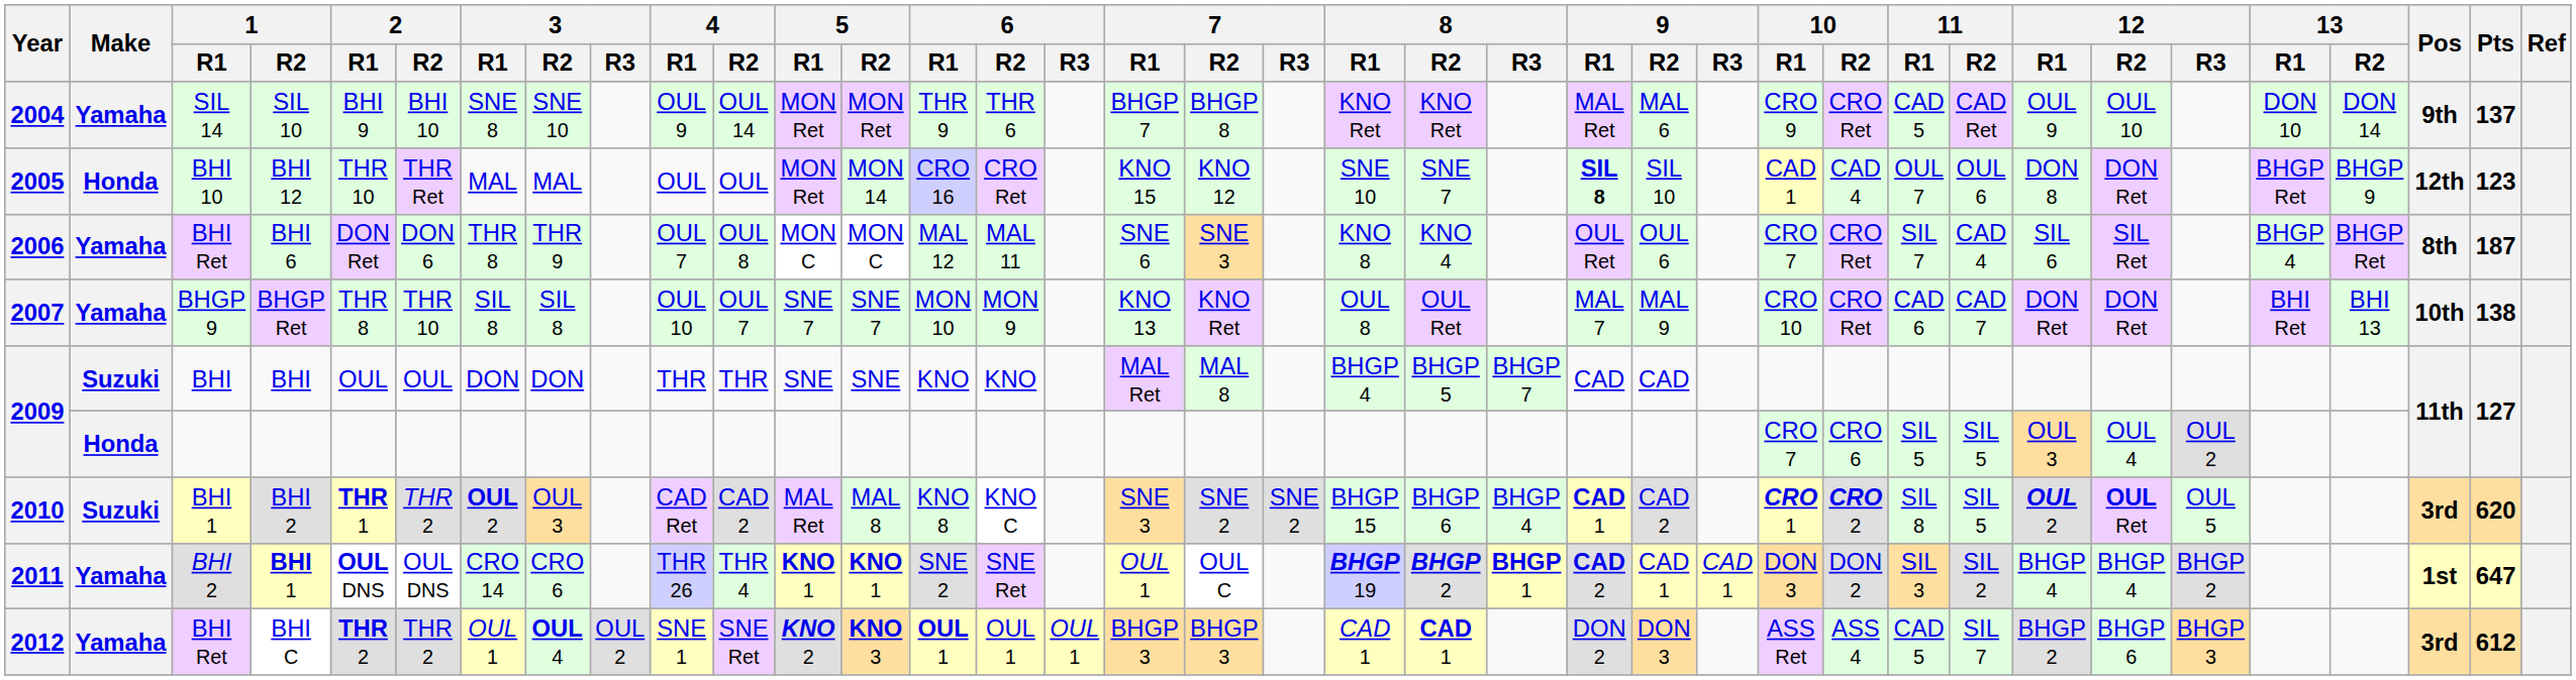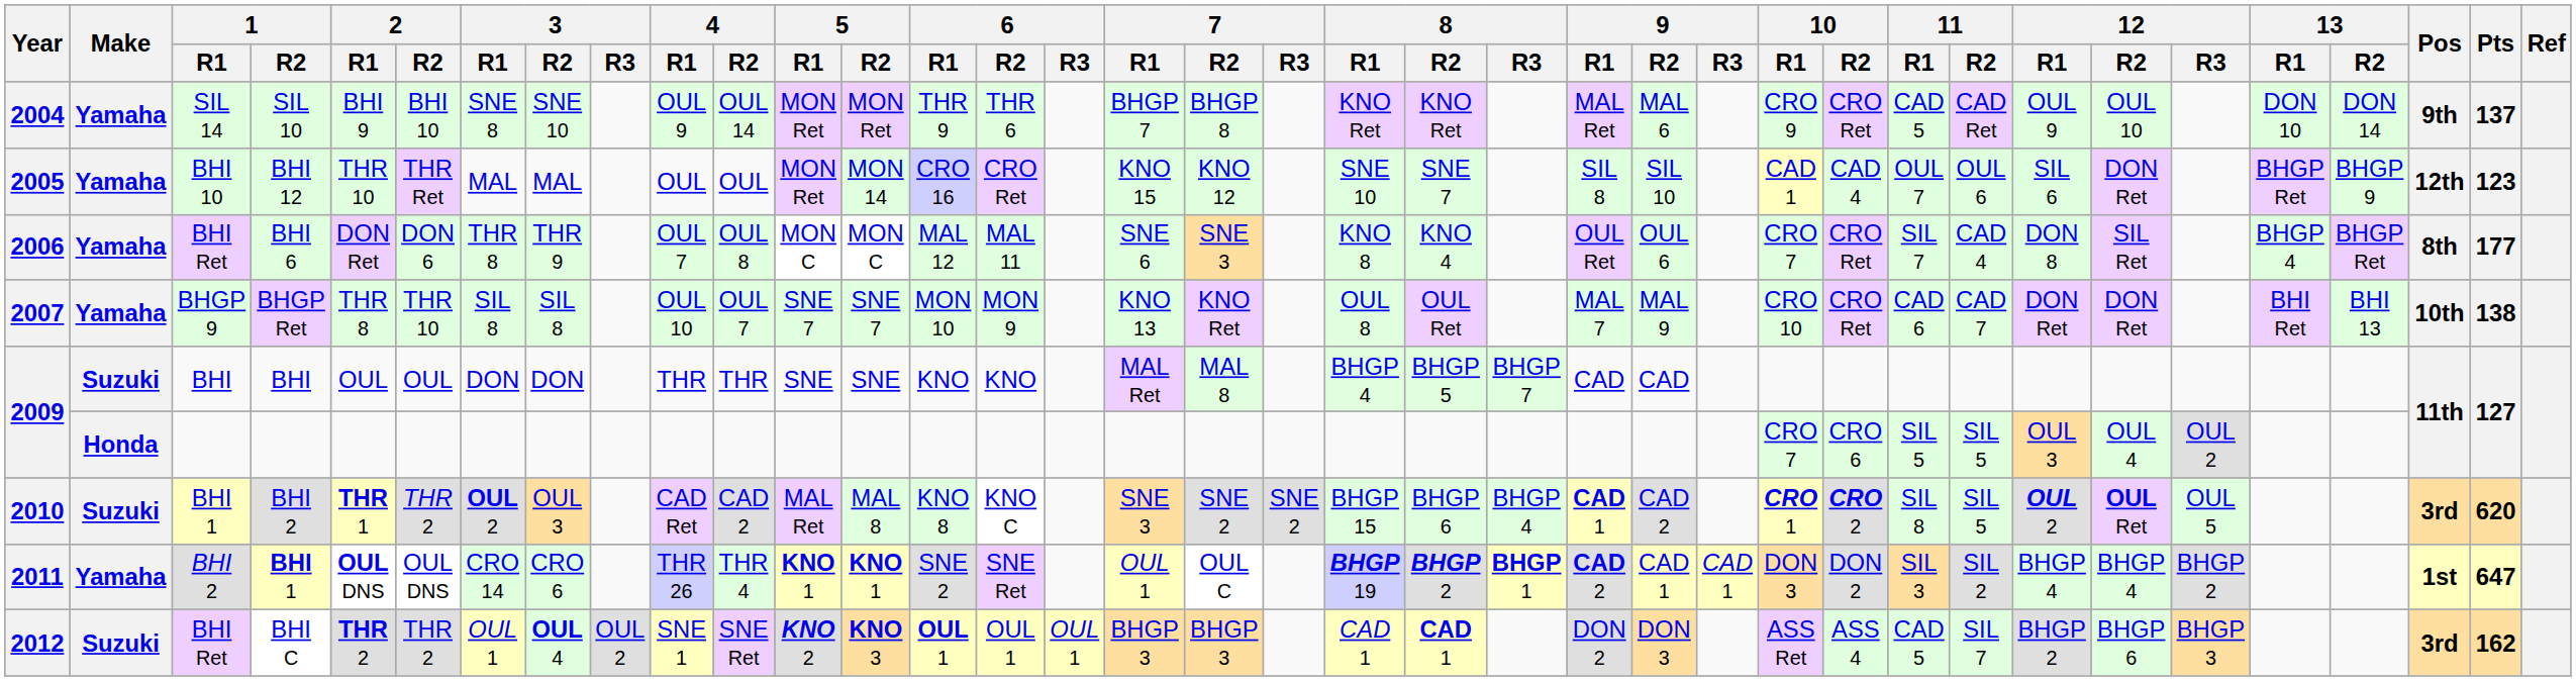 <table class="wikitable" style="text-align:center; font-size:88%">
 <tr>
 <th valign="middle" rowspan=2>Year</th>
 <th valign="middle" rowspan=2>Make</th>
 <th colspan=2>1</th>
 <th colspan=2>2</th>
 <th colspan=3>3</th>
 <th colspan=2>4</th>
 <th colspan=2>5</th>
 <th colspan=3>6</th>
 <th colspan=3>7</th>
 <th colspan=3>8</th>
 <th colspan=3>9</th>
 <th colspan=2>10</th>
 <th colspan=2>11</th>
 <th colspan=3>12</th>
 <th colspan=2>13</th>
 <th rowspan=2>Pos</th>
 <th rowspan=2>Pts</th>
 <th rowspan=2>Ref</th>
 </tr>
 <tr>
 <th>R1</th>
 <th>R2</th>
 <th>R1</th>
 <th>R2</th>
 <th>R1</th>
 <th>R2</th>
 <th>R3</th>
 <th>R1</th>
 <th>R2</th>
 <th>R1</th>
 <th>R2</th>
 <th>R1</th>
 <th>R2</th>
 <th>R3</th>
 <th>R1</th>
 <th>R2</th>
 <th>R3</th>
 <th>R1</th>
 <th>R2</th>
 <th>R3</th>
 <th>R1</th>
 <th>R2</th>
 <th>R3</th>
 <th>R1</th>
 <th>R2</th>
 <th>R1</th>
 <th>R2</th>
 <th>R1</th>
 <th>R2</th>
 <th>R3</th>
 <th>R1</th>
 <th>R2</th>
 </tr>
 <tr>
 <th><a href='#'>2004</a></th>
 <th><a href='#'>Yamaha</a></th>
 <td style="background:#dfffdf;"><a href='#'>SIL</a><br><small>14</small></td>
 <td style="background:#dfffdf;"><a href='#'>SIL</a><br><small>10</small></td>
 <td style="background:#dfffdf;"><a href='#'>BHI</a><br><small>9</small></td>
 <td style="background:#dfffdf;"><a href='#'>BHI</a><br><small>10</small></td>
 <td style="background:#dfffdf;"><a href='#'>SNE</a><br><small>8</small></td>
 <td style="background:#dfffdf;"><a href='#'>SNE</a><br><small>10</small></td>
 <td></td>
 <td style="background:#dfffdf;"><a href='#'>OUL</a><br><small>9</small></td>
 <td style="background:#dfffdf;"><a href='#'>OUL</a><br><small>14</small></td>
 <td style="background:#EFCFFF;"><a href='#'>MON</a><br><small>Ret</small></td>
 <td style="background:#EFCFFF;"><a href='#'>MON</a><br><small>Ret</small></td>
 <td style="background:#DFFFDF;"><a href='#'>THR</a><br><small>9</small></td>
 <td style="background:#DFFFDF;"><a href='#'>THR</a><br><small>6</small></td>
 <td></td>
 <td style="background:#DFFFDF;"><a href='#'>BHGP</a><br><small>7</small></td>
 <td style="background:#DFFFDF;"><a href='#'>BHGP</a><br><small>8</small></td>
 <td></td>
 <td style="background:#EFCFFF;"><a href='#'>KNO</a><br><small>Ret</small></td>
 <td style="background:#EFCFFF;"><a href='#'>KNO</a><br><small>Ret</small></td>
 <td></td>
 <td style="background:#EFCFFF;"><a href='#'>MAL</a><br><small>Ret</small></td>
 <td style="background:#DFFFDF;"><a href='#'>MAL</a><br><small>6</small></td>
 <td></td>
 <td style="background:#DFFFDF;"><a href='#'>CRO</a><br><small>9</small></td>
 <td style="background:#EFCFFF;"><a href='#'>CRO</a><br><small>Ret</small></td>
 <td style="background:#DFFFDF;"><a href='#'>CAD</a><br><small>5</small></td>
 <td style="background:#EFCFFF;"><a href='#'>CAD</a><br><small>Ret</small></td>
 <td style="background:#DFFFDF;"><a href='#'>OUL</a><br><small>9</small></td>
 <td style="background:#DFFFDF;"><a href='#'>OUL</a><br><small>10</small></td>
 <td></td>
 <td style="background:#DFFFDF;"><a href='#'>DON</a><br><small>10</small></td>
 <td style="background:#DFFFDF;"><a href='#'>DON</a><br><small>14</small></td>
 <th>9th</th>
 <th>137</th>
 <th></th>
 </tr>
 <tr>
 <th><a href='#'>2005</a></th>
-<th><a href='#'>Honda</a></th>
+<th><a href='#'>Yamaha</a></th>
 <td style="background:#DFFFDF;"><a href='#'>BHI</a><br><small>10</small></td>
 <td style="background:#DFFFDF;"><a href='#'>BHI</a><br><small>12</small></td>
 <td style="background:#DFFFDF;"><a href='#'>THR</a><br><small>10</small></td>
 <td style="background:#EFCFFF;"><a href='#'>THR</a><br><small>Ret</small></td>
 <td><a href='#'>MAL</a></td>
 <td><a href='#'>MAL</a></td>
 <td></td>
 <td><a href='#'>OUL</a></td>
 <td><a href='#'>OUL</a></td>
 <td style="background:#EFCFFF;"><a href='#'>MON</a><br><small>Ret</small></td>
 <td style="background:#DFFFDF;"><a href='#'>MON</a><br><small>14</small></td>
 <td style="background:#CFCFFF;"><a href='#'>CRO</a><br><small>16</small></td>
 <td style="background:#EFCFFF;"><a href='#'>CRO</a><br><small>Ret</small></td>
 <td></td>
 <td style="background:#DFFFDF;"><a href='#'>KNO</a><br><small>15</small></td>
 <td style="background:#DFFFDF;"><a href='#'>KNO</a><br><small>12</small></td>
 <td></td>
 <td style="background:#DFFFDF;"><a href='#'>SNE</a><br><small>10</small></td>
 <td style="background:#DFFFDF;"><a href='#'>SNE</a><br><small>7</small></td>
 <td></td>
-<td style="background:#DFFFDF;"><strong><a href='#'>SIL</a><br><small>8</small></strong></td>
+<td style="background:#DFFFDF;"><a href='#'>SIL</a><br><small>8</small></td>
 <td style="background:#DFFFDF;"><a href='#'>SIL</a><br><small>10</small></td>
 <td></td>
 <td style="background:#FFFFBF;"><a href='#'>CAD</a><br><small>1</small></td>
 <td style="background:#DFFFDF;"><a href='#'>CAD</a><br><small>4</small></td>
 <td style="background:#DFFFDF;"><a href='#'>OUL</a><br><small>7</small></td>
 <td style="background:#DFFFDF;"><a href='#'>OUL</a><br><small>6</small></td>
-<td style="background:#DFFFDF;"><a href='#'>DON</a><br><small>8</small></td>
+<td style="background:#DFFFDF;"><a href='#'>SIL</a><br><small>6</small></td>
 <td style="background:#EFCFFF;"><a href='#'>DON</a><br><small>Ret</small></td>
 <td></td>
 <td style="background:#EFCFFF;"><a href='#'>BHGP</a><br><small>Ret</small></td>
 <td style="background:#DFFFDF;"><a href='#'>BHGP</a><br><small>9</small></td>
 <th>12th</th>
 <th>123</th>
 <th></th>
 </tr>
 <tr>
 <th><a href='#'>2006</a></th>
 <th><a href='#'>Yamaha</a></th>
 <td style="background:#EFCFFF;"><a href='#'>BHI</a><br><small>Ret</small></td>
 <td style="background:#DFFFDF;"><a href='#'>BHI</a><br><small>6</small></td>
 <td style="background:#EFCFFF;"><a href='#'>DON</a><br><small>Ret</small></td>
 <td style="background:#DFFFDF;"><a href='#'>DON</a><br><small>6</small></td>
 <td style="background:#DFFFDF;"><a href='#'>THR</a><br><small>8</small></td>
 <td style="background:#DFFFDF;"><a href='#'>THR</a><br><small>9</small></td>
 <td></td>
 <td style="background:#DFFFDF;"><a href='#'>OUL</a><br><small>7</small></td>
 <td style="background:#DFFFDF;"><a href='#'>OUL</a><br><small>8</small></td>
 <td style="background:#FFFFFF;"><a href='#'>MON</a><br><small>C</small></td>
 <td style="background:#FFFFFF;"><a href='#'>MON</a><br><small>C</small></td>
 <td style="background:#DFFFDF;"><a href='#'>MAL</a><br><small>12</small></td>
 <td style="background:#DFFFDF;"><a href='#'>MAL</a><br><small>11</small></td>
 <td></td>
 <td style="background:#DFFFDF;"><a href='#'>SNE</a><br><small>6</small></td>
 <td style="background:#FFDF9F;"><a href='#'>SNE</a><br><small>3</small></td>
 <td></td>
 <td style="background:#DFFFDF;"><a href='#'>KNO</a><br><small>8</small></td>
 <td style="background:#DFFFDF;"><a href='#'>KNO</a><br><small>4</small></td>
 <td></td>
 <td style="background:#EFCFFF;"><a href='#'>OUL</a><br><small>Ret</small></td>
 <td style="background:#DFFFDF;"><a href='#'>OUL</a><br><small>6</small></td>
 <td></td>
 <td style="background:#DFFFDF;"><a href='#'>CRO</a><br><small>7</small></td>
 <td style="background:#EFCFFF;"><a href='#'>CRO</a><br><small>Ret</small></td>
 <td style="background:#DFFFDF;"><a href='#'>SIL</a><br><small>7</small></td>
 <td style="background:#DFFFDF;"><a href='#'>CAD</a><br><small>4</small></td>
-<td style="background:#DFFFDF;"><a href='#'>SIL</a><br><small>6</small></td>
+<td style="background:#DFFFDF;"><a href='#'>DON</a><br><small>8</small></td>
 <td style="background:#EFCFFF;"><a href='#'>SIL</a><br><small>Ret</small></td>
 <td></td>
 <td style="background:#DFFFDF;"><a href='#'>BHGP</a><br><small>4</small></td>
 <td style="background:#EFCFFF;"><a href='#'>BHGP</a><br><small>Ret</small></td>
 <th>8th</th>
-<th>187</th>
+<th>177</th>
 <th></th>
 </tr>
 <tr>
 <th><a href='#'>2007</a></th>
 <th><a href='#'>Yamaha</a></th>
 <td style="background:#DFFFDF;"><a href='#'>BHGP</a><br><small>9</small></td>
 <td style="background:#EFCFFF;"><a href='#'>BHGP</a><br><small>Ret</small></td>
 <td style="background:#DFFFDF;"><a href='#'>THR</a><br><small>8</small></td>
 <td style="background:#DFFFDF;"><a href='#'>THR</a><br><small>10</small></td>
 <td style="background:#DFFFDF;"><a href='#'>SIL</a><br><small>8</small></td>
 <td style="background:#DFFFDF;"><a href='#'>SIL</a><br><small>8</small></td>
 <td></td>
 <td style="background:#DFFFDF;"><a href='#'>OUL</a><br><small>10</small></td>
 <td style="background:#DFFFDF;"><a href='#'>OUL</a><br><small>7</small></td>
 <td style="background:#DFFFDF;"><a href='#'>SNE</a><br><small>7</small></td>
 <td style="background:#DFFFDF;"><a href='#'>SNE</a><br><small>7</small></td>
 <td style="background:#DFFFDF;"><a href='#'>MON</a><br><small>10</small></td>
 <td style="background:#DFFFDF;"><a href='#'>MON</a><br><small>9</small></td>
 <td></td>
 <td style="background:#DFFFDF;"><a href='#'>KNO</a><br><small>13</small></td>
 <td style="background:#EFCFFF;"><a href='#'>KNO</a><br><small>Ret</small></td>
 <td></td>
 <td style="background:#DFFFDF;"><a href='#'>OUL</a><br><small>8</small></td>
 <td style="background:#EFCFFF;"><a href='#'>OUL</a><br><small>Ret</small></td>
 <td></td>
 <td style="background:#DFFFDF;"><a href='#'>MAL</a><br><small>7</small></td>
 <td style="background:#DFFFDF;"><a href='#'>MAL</a><br><small>9</small></td>
 <td></td>
 <td style="background:#DFFFDF;"><a href='#'>CRO</a><br><small>10</small></td>
 <td style="background:#EFCFFF;"><a href='#'>CRO</a><br><small>Ret</small></td>
 <td style="background:#DFFFDF;"><a href='#'>CAD</a><br><small>6</small></td>
 <td style="background:#DFFFDF;"><a href='#'>CAD</a><br><small>7</small></td>
 <td style="background:#EFCFFF;"><a href='#'>DON</a><br><small>Ret</small></td>
 <td style="background:#EFCFFF;"><a href='#'>DON</a><br><small>Ret</small></td>
 <td></td>
 <td style="background:#EFCFFF;"><a href='#'>BHI</a><br><small>Ret</small></td>
 <td style="background:#DFFFDF;"><a href='#'>BHI</a><br><small>13</small></td>
 <th>10th</th>
 <th>138</th>
 <th></th>
 </tr>
 <tr>
 <th rowspan=2><a href='#'>2009</a></th>
 <th><a href='#'>Suzuki</a></th>
 <td><a href='#'>BHI</a></td>
 <td><a href='#'>BHI</a></td>
 <td><a href='#'>OUL</a></td>
 <td><a href='#'>OUL</a></td>
 <td><a href='#'>DON</a></td>
 <td><a href='#'>DON</a></td>
 <td></td>
 <td><a href='#'>THR</a></td>
 <td><a href='#'>THR</a></td>
 <td><a href='#'>SNE</a></td>
 <td><a href='#'>SNE</a></td>
 <td><a href='#'>KNO</a></td>
 <td><a href='#'>KNO</a></td>
 <td></td>
 <td style="background:#EFCFFF;"><a href='#'>MAL</a><br><small>Ret</small></td>
 <td style="background:#DFFFDF;"><a href='#'>MAL</a><br><small>8</small></td>
 <td></td>
 <td style="background:#DFFFDF;"><a href='#'>BHGP</a><br><small>4</small></td>
 <td style="background:#DFFFDF;"><a href='#'>BHGP</a><br><small>5</small></td>
 <td style="background:#DFFFDF;"><a href='#'>BHGP</a><br><small>7</small></td>
 <td><a href='#'>CAD</a></td>
 <td><a href='#'>CAD</a></td>
 <td></td>
 <td></td>
 <td></td>
 <td></td>
 <td></td>
 <td></td>
 <td></td>
 <td></td>
 <td></td>
 <td></td>
 <th rowspan=2>11th</th>
 <th rowspan=2>127</th>
 <th rowspan=2></th>
 </tr>
 <tr>
 <th><a href='#'>Honda</a></th>
 <td></td>
 <td></td>
 <td></td>
 <td></td>
 <td></td>
 <td></td>
 <td></td>
 <td></td>
 <td></td>
 <td></td>
 <td></td>
 <td></td>
 <td></td>
 <td></td>
 <td></td>
 <td></td>
 <td></td>
 <td></td>
 <td></td>
 <td></td>
 <td></td>
 <td></td>
 <td></td>
 <td style="background:#DFFFDF;"><a href='#'>CRO</a><br><small>7</small></td>
 <td style="background:#DFFFDF;"><a href='#'>CRO</a><br><small>6</small></td>
 <td style="background:#DFFFDF;"><a href='#'>SIL</a><br><small>5</small></td>
 <td style="background:#DFFFDF;"><a href='#'>SIL</a><br><small>5</small></td>
 <td style="background:#FFDF9F;"><a href='#'>OUL</a><br><small>3</small></td>
 <td style="background:#DFFFDF;"><a href='#'>OUL</a><br><small>4</small></td>
 <td style="background:#DFDFDF;"><a href='#'>OUL</a><br><small>2</small></td>
 <td></td>
 <td></td>
 </tr>
 <tr>
 <th><a href='#'>2010</a></th>
 <th><a href='#'>Suzuki</a></th>
 <td style="background:#FFFFBF;"><a href='#'>BHI</a><br><small>1</small></td>
 <td style="background:#DFDFDF;"><a href='#'>BHI</a><br><small>2</small></td>
 <td style="background:#FFFFBF;"><strong><a href='#'>THR</a></strong><br><small>1</small></td>
 <td style="background:#DFDFDF;"><em><a href='#'>THR</a></em><br><small>2</small></td>
 <td style="background:#DFDFDF;"><strong><a href='#'>OUL</a></strong><br><small>2</small></td>
 <td style="background:#FFDF9F;"><a href='#'>OUL</a><br><small>3</small></td>
 <td></td>
 <td style="background:#EFCFFF;"><a href='#'>CAD</a><br><small>Ret</small></td>
 <td style="background:#DFDFDF;"><a href='#'>CAD</a><br><small>2</small></td>
 <td style="background:#EFCFFF;"><a href='#'>MAL</a><br><small>Ret</small></td>
 <td style="background:#DFFFDF;"><a href='#'>MAL</a><br><small>8</small></td>
 <td style="background:#DFFFDF;"><a href='#'>KNO</a><br><small>8</small></td>
 <td style="background:#FFFFFF;"><a href='#'>KNO</a><br><small>C</small></td>
 <td></td>
 <td style="background:#FFDF9F;"><a href='#'>SNE</a><br><small>3</small></td>
 <td style="background:#DFDFDF;"><a href='#'>SNE</a><br><small>2</small></td>
 <td style="background:#DFDFDF;"><a href='#'>SNE</a><br><small>2</small></td>
 <td style="background:#DFFFDF;"><a href='#'>BHGP</a><br><small>15</small></td>
 <td style="background:#DFFFDF;"><a href='#'>BHGP</a><br><small>6</small></td>
 <td style="background:#DFFFDF;"><a href='#'>BHGP</a><br><small>4</small></td>
 <td style="background:#FFFFBF;"><strong><a href='#'>CAD</a></strong><br><small>1</small></td>
 <td style="background:#DFDFDF;"><a href='#'>CAD</a><br><small>2</small></td>
 <td></td>
 <td style="background:#FFFFBF;"><strong><em><a href='#'>CRO</a></em></strong><br><small>1</small></td>
 <td style="background:#DFDFDF;"><strong><em><a href='#'>CRO</a></em></strong><br><small>2</small></td>
 <td style="background:#DFFFDF;"><a href='#'>SIL</a><br><small>8</small></td>
 <td style="background:#DFFFDF;"><a href='#'>SIL</a><br><small>5</small></td>
 <td style="background:#DFDFDF;"><strong><em><a href='#'>OUL</a></em></strong><br><small>2</small></td>
 <td style="background:#EFCFFF;"><strong><a href='#'>OUL</a></strong><br><small>Ret</small></td>
 <td style="background:#DFFFDF;"><a href='#'>OUL</a><br><small>5</small></td>
 <td></td>
 <td></td>
 <td style="background:#FFDF9F;"><strong>3rd</strong></td>
 <td style="background:#FFDF9F;"><strong>620</strong></td>
 <th></th>
 </tr>
 <tr>
 <th><a href='#'>2011</a></th>
 <th><a href='#'>Yamaha</a></th>
 <td style="background:#DFDFDF;"><em><a href='#'>BHI</a></em><br><small>2</small></td>
 <td style="background:#ffffbf;"><strong><a href='#'>BHI</a></strong><br><small>1</small></td>
 <td style="background:#FFFFFF;"><strong><a href='#'>OUL</a></strong><br><small>DNS</small></td>
 <td style="background:#FFFFFF;"><a href='#'>OUL</a><br><small>DNS</small></td>
 <td style="background:#dfffdf;"><a href='#'>CRO</a><br><small>14</small></td>
 <td style="background:#dfffdf;"><a href='#'>CRO</a><br><small>6</small></td>
 <td></td>
 <td style="background:#cfcfff;"><a href='#'>THR</a><br><small>26</small></td>
 <td style="background:#dfffdf;"><a href='#'>THR</a><br><small>4</small></td>
 <td style="background:#ffffbf;"><strong><a href='#'>KNO</a></strong><br><small>1</small></td>
 <td style="background:#ffffbf;"><strong><a href='#'>KNO</a></strong><br><small>1</small></td>
 <td style="background:#dfdfdf;"><a href='#'>SNE</a><br><small>2</small></td>
 <td style="background:#EFCFFF;"><a href='#'>SNE</a><br><small>Ret</small></td>
 <td></td>
 <td style="background:#FFFFBF;"><em><a href='#'>OUL</a></em><br><small>1</small></td>
 <td style="background:#FFFFFF;"><a href='#'>OUL</a><br><small>C</small></td>
 <td></td>
 <td style="background:#CFCFFF;"><strong><em><a href='#'>BHGP</a></em></strong><br><small>19</small></td>
 <td style="background:#DFDFDF;"><strong><em><a href='#'>BHGP</a></em></strong><br><small>2</small></td>
 <td style="background:#FFFFBF;"><strong><a href='#'>BHGP</a></strong><br><small>1</small></td>
 <td style="background:#DFDFDF;"><strong><a href='#'>CAD</a></strong><br><small>2</small></td>
 <td style="background:#FFFFBF;"><a href='#'>CAD</a><br><small>1</small></td>
 <td style="background:#FFFFBF;"><em><a href='#'>CAD</a></em><br><small>1</small></td>
 <td style="background:#FFDF9F;"><a href='#'>DON</a><br><small>3</small></td>
 <td style="background:#DFDFDF;"><a href='#'>DON</a><br><small>2</small></td>
 <td style="background:#FFDF9F;"><a href='#'>SIL</a><br><small>3</small></td>
 <td style="background:#DFDFDF;"><a href='#'>SIL</a><br><small>2</small></td>
 <td style="background:#DFFFDF;"><a href='#'>BHGP</a><br><small>4</small></td>
 <td style="background:#DFFFDF;"><a href='#'>BHGP</a><br><small>4</small></td>
 <td style="background:#DFDFDF;"><a href='#'>BHGP</a><br><small>2</small></td>
 <td></td>
 <td></td>
 <td style="background:#FFFFBF;"><strong>1st</strong></td>
 <td style="background:#FFFFBF;"><strong>647</strong></td>
 <th></th>
 </tr>
 <tr>
 <th><a href='#'>2012</a></th>
-<th><a href='#'>Yamaha</a></th>
+<th><a href='#'>Suzuki</a></th>
 <td style="background:#EFCFFF;"><a href='#'>BHI</a><br><small>Ret</small></td>
 <td style="background:#ffffff;"><a href='#'>BHI</a><br><small>C</small></td>
 <td style="background:#DFDFDF;"><strong><a href='#'>THR</a></strong><br><small>2</small></td>
 <td style="background:#DFDFDF;"><a href='#'>THR</a><br><small>2</small></td>
 <td style="background:#FFFFBF;"><em><a href='#'>OUL</a></em><br><small>1</small></td>
 <td style="background:#DFFFDF;"><strong><a href='#'>OUL</a></strong><br><small>4</small></td>
 <td style="background:#DFDFDF;"><a href='#'>OUL</a><br><small>2</small></td>
 <td style="background:#FFFFBF;"><a href='#'>SNE</a><br><small>1</small></td>
 <td style="background:#EFCFFF;"><a href='#'>SNE</a><br><small>Ret</small></td>
 <td style="background:#DFDFDF;"><strong><em><a href='#'>KNO</a></em></strong><br><small>2</small></td>
 <td style="background:#FFDF9F;"><strong><a href='#'>KNO</a></strong><br><small>3</small></td>
 <td style="background:#FFFFBF;"><strong><a href='#'>OUL</a></strong><br><small>1</small></td>
 <td style="background:#FFFFBF;"><a href='#'>OUL</a><br><small>1</small></td>
 <td style="background:#FFFFBF;"><em><a href='#'>OUL</a></em><br><small>1</small></td>
 <td style="background:#FFDF9F;"><a href='#'>BHGP</a><br><small>3</small></td>
 <td style="background:#FFDF9F;"><a href='#'>BHGP</a><br><small>3</small></td>
 <td></td>
 <td style="background:#FFFFBF;"><em><a href='#'>CAD</a></em><br><small>1</small></td>
 <td style="background:#FFFFBF;"><strong><a href='#'>CAD</a></strong><br><small>1</small></td>
 <td></td>
 <td style="background:#DFDFDF;"><a href='#'>DON</a><br><small>2</small></td>
 <td style="background:#FFDF9F;"><a href='#'>DON</a><br><small>3</small></td>
 <td></td>
 <td style="background:#EFCFFF;"><a href='#'>ASS</a><br><small>Ret</small></td>
 <td style="background:#DFFFDF;"><a href='#'>ASS</a><br><small>4</small></td>
 <td style="background:#DFFFDF;"><a href='#'>CAD</a><br><small>5</small></td>
 <td style="background:#DFFFDF;"><a href='#'>SIL</a><br><small>7</small></td>
 <td style="background:#DFDFDF;"><a href='#'>BHGP</a><br><small>2</small></td>
 <td style="background:#DFFFDF;"><a href='#'>BHGP</a><br><small>6</small></td>
 <td style="background:#FFDF9F;"><a href='#'>BHGP</a><br><small>3</small></td>
 <td></td>
 <td></td>
 <td style="background:#FFDF9F;"><strong>3rd</strong></td>
-<td style="background:#FFDF9F;"><strong>612</strong></td>
+<td style="background:#FFDF9F;"><strong>162</strong></td>
 <th></th>
 </tr>
 </table>
